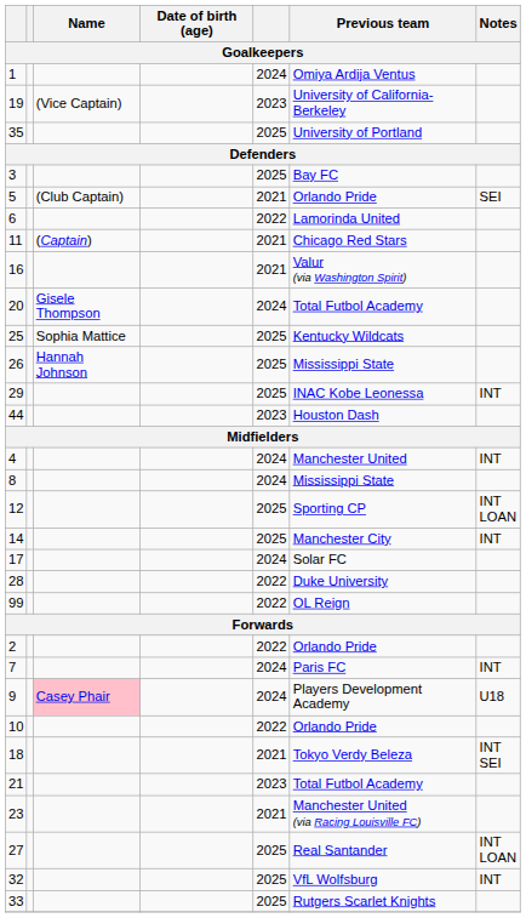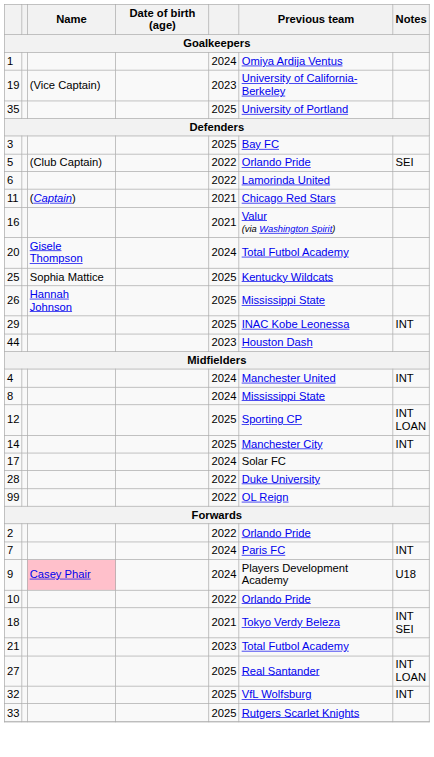 <table class="wikitable sortable">
 <tr>
 <th></th>
 <th></th>
 <th>Name</th>
 <th>Date of birth (age)</th>
 <th></th>
 <th>Previous team</th>
 <th>Notes</th>
 </tr>
 <tr>
 <th colspan="7" data-sort-value="zzGoalkeepers">Goalkeepers</th>
 </tr>
 <tr>
 <td>1</td>
 <td></td>
 <td></td>
 <td></td>
 <td>2024</td>
 <td> <a href='#'>Omiya Ardija Ventus</a></td>
 <td></td>
 </tr>
 <tr>
 <td>19</td>
 <td></td>
 <td> (Vice Captain)</td>
 <td></td>
 <td>2023</td>
 <td> <a href='#'>University of California-Berkeley</a></td>
 <td></td>
 </tr>
 <tr>
 <td>35</td>
 <td></td>
 <td></td>
 <td></td>
 <td>2025</td>
 <td> <a href='#'>University of Portland</a></td>
 <td></td>
 </tr>
 <tr>
 <th colspan="7" data-sort-value="zzDefenders">Defenders</th>
 </tr>
 <tr>
 <td>3</td>
 <td></td>
 <td></td>
 <td></td>
 <td>2025</td>
 <td> <a href='#'>Bay FC</a></td>
 <td></td>
 </tr>
 <tr>
 <td>5</td>
 <td></td>
 <td> (Club Captain)</td>
 <td></td>
-<td>2021</td>
+<td>2022</td>
 <td> <a href='#'>Orlando Pride</a></td>
 <td>SEI</td>
 </tr>
 <tr>
 <td>6</td>
 <td></td>
 <td></td>
 <td></td>
 <td>2022</td>
 <td> <a href='#'>Lamorinda United</a></td>
 <td></td>
 </tr>
 <tr>
 <td>11</td>
 <td></td>
 <td> (<a href='#'><em>Captain</em></a>)</td>
 <td></td>
 <td>2021</td>
 <td> <a href='#'>Chicago Red Stars</a></td>
 <td></td>
 </tr>
 <tr>
 <td>16</td>
 <td></td>
 <td></td>
 <td></td>
 <td>2021</td>
 <td> <a href='#'>Valur</a><br><small><em>(via <a href='#'>Washington Spirit</a>)</em></small></td>
 <td></td>
 </tr>
 <tr>
 <td>20</td>
 <td></td>
 <td><a href='#'>Gisele Thompson</a></td>
 <td></td>
 <td>2024</td>
 <td> <a href='#'>Total Futbol Academy</a></td>
 <td></td>
 </tr>
 <tr>
 <td>25</td>
 <td></td>
 <td>Sophia Mattice</td>
 <td></td>
 <td>2025</td>
 <td> <a href='#'>Kentucky Wildcats</a></td>
 <td></td>
 </tr>
 <tr>
 <td>26</td>
 <td></td>
 <td><a href='#'>Hannah Johnson</a></td>
 <td></td>
 <td>2025</td>
 <td> <a href='#'>Mississippi State</a></td>
 <td></td>
 </tr>
 <tr>
 <td>29</td>
 <td></td>
 <td></td>
 <td></td>
 <td>2025</td>
 <td> <a href='#'>INAC Kobe Leonessa</a></td>
 <td>INT</td>
 </tr>
 <tr>
 <td>44</td>
 <td></td>
 <td></td>
 <td></td>
 <td>2023</td>
 <td> <a href='#'>Houston Dash</a></td>
 <td></td>
 </tr>
 <tr>
 <th colspan="7" data-sort-value="zzMidfielders">Midfielders</th>
 </tr>
 <tr>
 <td>4</td>
 <td></td>
 <td></td>
 <td></td>
 <td>2024</td>
 <td> <a href='#'>Manchester United</a></td>
 <td>INT</td>
 </tr>
 <tr>
 <td>8</td>
 <td></td>
 <td></td>
 <td></td>
 <td>2024</td>
 <td> <a href='#'>Mississippi State</a></td>
 <td></td>
 </tr>
 <tr>
 <td>12</td>
 <td></td>
 <td></td>
 <td></td>
 <td>2025</td>
 <td> <a href='#'>Sporting CP</a></td>
 <td>INT<br>LOAN</td>
 </tr>
 <tr>
 <td>14</td>
 <td></td>
 <td></td>
 <td></td>
 <td>2025</td>
 <td> <a href='#'>Manchester City</a></td>
 <td>INT</td>
 </tr>
 <tr>
 <td>17</td>
 <td></td>
 <td></td>
 <td></td>
 <td>2024</td>
 <td> Solar FC</td>
 <td></td>
 </tr>
 <tr>
 <td>28</td>
 <td></td>
 <td></td>
 <td></td>
 <td>2022</td>
 <td> <a href='#'>Duke University</a></td>
 <td></td>
 </tr>
 <tr>
 <td>99</td>
 <td></td>
 <td></td>
 <td></td>
 <td>2022</td>
 <td> <a href='#'>OL Reign</a></td>
 <td></td>
 </tr>
 <tr>
 <th colspan="7" data-sort-value="zzForwards">Forwards</th>
 </tr>
 <tr>
 <td>2</td>
 <td></td>
 <td></td>
 <td></td>
 <td>2022</td>
 <td> <a href='#'>Orlando Pride</a></td>
 <td></td>
 </tr>
 <tr>
 <td>7</td>
 <td></td>
 <td></td>
 <td></td>
 <td>2024</td>
 <td> <a href='#'>Paris FC</a></td>
 <td>INT</td>
 </tr>
 <tr>
 <td>9</td>
 <td></td>
 <td style="background: pink;"><a href='#'>Casey Phair</a></td>
 <td></td>
 <td>2024</td>
 <td> Players Development Academy</td>
 <td>U18</td>
 </tr>
 <tr>
 <td>10</td>
 <td></td>
 <td></td>
 <td></td>
 <td>2022</td>
 <td> <a href='#'>Orlando Pride</a></td>
 <td></td>
 </tr>
 <tr>
 <td>18</td>
 <td></td>
 <td></td>
 <td></td>
 <td>2021</td>
 <td> <a href='#'>Tokyo Verdy Beleza</a></td>
 <td>INT<br>SEI</td>
 </tr>
 <tr>
 <td>21</td>
 <td></td>
 <td></td>
 <td></td>
 <td>2023</td>
 <td> <a href='#'>Total Futbol Academy</a></td>
 <td></td>
 </tr>
 <tr>
-<td>23</td>
-<td></td>
-<td></td>
-<td></td>
-<td>2021</td>
-<td> <a href='#'>Manchester United</a><br><small><em>(via <a href='#'>Racing Louisville FC</a>)</em></small></td>
-<td></td>
-</tr>
-<tr>
 <td>27</td>
 <td></td>
 <td></td>
 <td></td>
 <td>2025</td>
 <td> <a href='#'>Real Santander</a></td>
 <td>INT<br>LOAN</td>
 </tr>
 <tr>
 <td>32</td>
 <td></td>
 <td></td>
 <td></td>
 <td>2025</td>
 <td> <a href='#'>VfL Wolfsburg</a></td>
 <td>INT</td>
 </tr>
 <tr>
 <td>33</td>
 <td></td>
 <td></td>
 <td></td>
 <td>2025</td>
 <td> <a href='#'>Rutgers Scarlet Knights</a></td>
 <td></td>
 </tr>
 <tr>
 </tr>
 </table>
